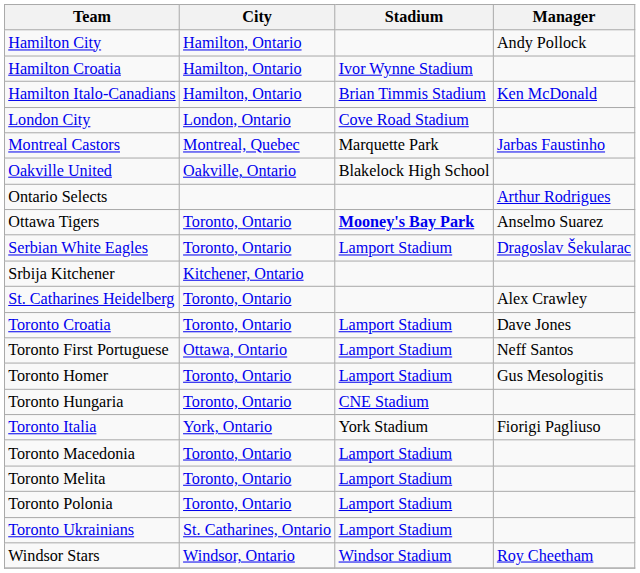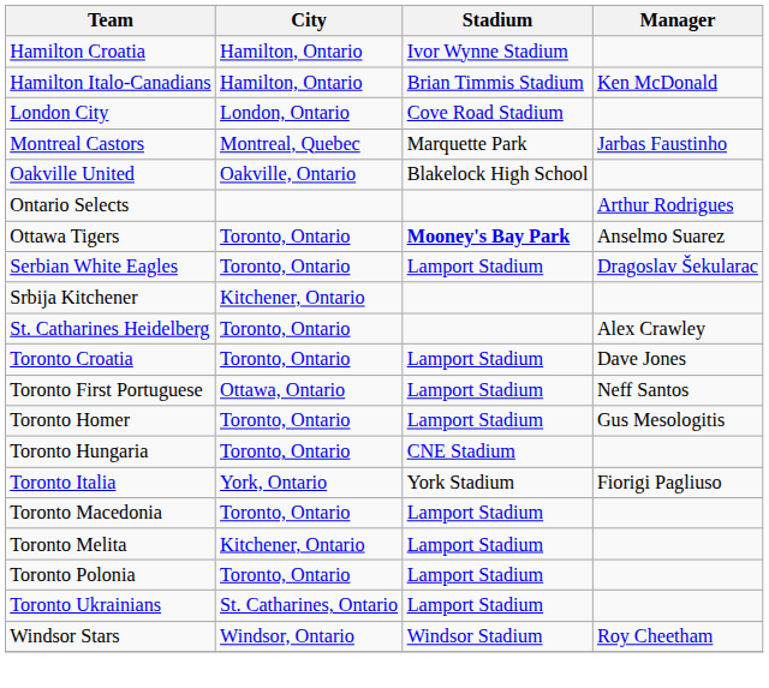 <table class="wikitable sortable">
 <tr>
 <th>Team</th>
 <th>City</th>
 <th>Stadium</th>
 <th>Manager</th>
-</tr>
-<tr>
-<td><a href='#'>Hamilton City</a></td>
-<td><a href='#'>Hamilton, Ontario</a></td>
-<td></td>
-<td>Andy Pollock</td>
 </tr>
 <tr>
 <td><a href='#'>Hamilton Croatia</a></td>
 <td><a href='#'>Hamilton, Ontario</a></td>
 <td><a href='#'>Ivor Wynne Stadium</a></td>
 <td></td>
 </tr>
 <tr>
 <td><a href='#'>Hamilton Italo-Canadians</a></td>
 <td><a href='#'>Hamilton, Ontario</a></td>
 <td><a href='#'>Brian Timmis Stadium</a></td>
 <td><a href='#'>Ken McDonald</a></td>
 </tr>
 <tr>
 <td><a href='#'>London City</a></td>
 <td><a href='#'>London, Ontario</a></td>
 <td><a href='#'>Cove Road Stadium</a></td>
 <td></td>
 </tr>
 <tr>
 <td><a href='#'>Montreal Castors</a></td>
 <td><a href='#'>Montreal, Quebec</a></td>
 <td>Marquette Park</td>
 <td><a href='#'>Jarbas Faustinho</a></td>
 </tr>
 <tr>
 <td><a href='#'>Oakville United</a></td>
 <td><a href='#'>Oakville, Ontario</a></td>
 <td>Blakelock High School</td>
 <td></td>
 </tr>
 <tr>
 <td>Ontario Selects</td>
 <td></td>
 <td></td>
 <td><a href='#'>Arthur Rodrigues</a></td>
 </tr>
 <tr>
 <td>Ottawa Tigers</td>
 <td><a href='#'>Toronto, Ontario</a></td>
 <td><strong><a href='#'>Mooney's Bay Park</a></strong></td>
 <td>Anselmo Suarez</td>
 </tr>
 <tr>
 <td><a href='#'>Serbian White Eagles</a></td>
 <td><a href='#'>Toronto, Ontario</a></td>
 <td><a href='#'>Lamport Stadium</a></td>
 <td><a href='#'>Dragoslav Šekularac</a></td>
 </tr>
 <tr>
 <td>Srbija Kitchener</td>
 <td><a href='#'>Kitchener, Ontario</a></td>
 <td></td>
 <td></td>
 </tr>
 <tr>
 <td><a href='#'>St. Catharines Heidelberg</a></td>
 <td><a href='#'>Toronto, Ontario</a></td>
 <td></td>
 <td>Alex Crawley</td>
 </tr>
 <tr>
 <td><a href='#'>Toronto Croatia</a></td>
 <td><a href='#'>Toronto, Ontario</a></td>
 <td><a href='#'>Lamport Stadium</a></td>
 <td>Dave Jones</td>
 </tr>
 <tr>
 <td>Toronto First Portuguese</td>
 <td><a href='#'>Ottawa, Ontario</a></td>
 <td><a href='#'>Lamport Stadium</a></td>
 <td>Neff Santos</td>
 </tr>
 <tr>
 <td>Toronto Homer</td>
 <td><a href='#'>Toronto, Ontario</a></td>
 <td><a href='#'>Lamport Stadium</a></td>
 <td>Gus Mesologitis</td>
 </tr>
 <tr>
 <td>Toronto Hungaria</td>
 <td><a href='#'>Toronto, Ontario</a></td>
 <td><a href='#'>CNE Stadium</a></td>
 <td></td>
 </tr>
 <tr>
 <td><a href='#'>Toronto Italia</a></td>
 <td><a href='#'>York, Ontario</a></td>
 <td>York Stadium</td>
 <td>Fiorigi Pagliuso</td>
 </tr>
 <tr>
 <td>Toronto Macedonia</td>
 <td><a href='#'>Toronto, Ontario</a></td>
 <td><a href='#'>Lamport Stadium</a></td>
 <td></td>
 </tr>
 <tr>
 <td>Toronto Melita</td>
-<td><a href='#'>Toronto, Ontario</a></td>
+<td><a href='#'>Kitchener, Ontario</a></td>
 <td><a href='#'>Lamport Stadium</a></td>
 <td></td>
 </tr>
 <tr>
 <td>Toronto Polonia</td>
 <td><a href='#'>Toronto, Ontario</a></td>
 <td><a href='#'>Lamport Stadium</a></td>
 <td></td>
 </tr>
 <tr>
 <td><a href='#'>Toronto Ukrainians</a></td>
 <td><a href='#'>St. Catharines, Ontario</a></td>
 <td><a href='#'>Lamport Stadium</a></td>
 <td></td>
 </tr>
 <tr>
 <td>Windsor Stars</td>
 <td><a href='#'>Windsor, Ontario</a></td>
 <td><a href='#'>Windsor Stadium</a></td>
 <td><a href='#'>Roy Cheetham</a></td>
 </tr>
 <tr>
 </tr>
 </table>
